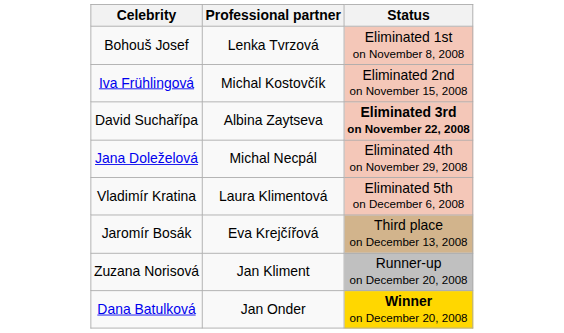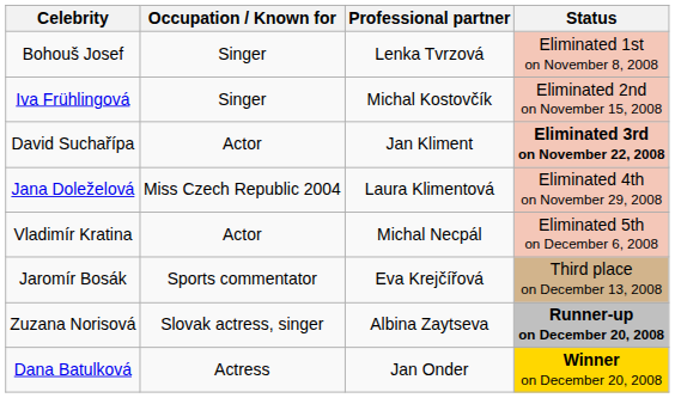 <table class="wikitable" style="margin: auto; text-align: center;">
 <tr>
 <th>Celebrity</th>
+<th>Occupation / Known for</th>
 <th>Professional partner</th>
 <th>Status</th>
 </tr>
 <tr>
 <td>Bohouš Josef</td>
+<td>Singer</td>
 <td>Lenka Tvrzová</td>
 <td bgcolor="#F4C7B8">Eliminated 1st<br><small>on November 8, 2008</small></td>
 </tr>
 <tr>
 <td><a href='#'>Iva Frühlingová</a></td>
+<td>Singer</td>
 <td>Michal Kostovčík</td>
 <td bgcolor="#F4C7B8">Eliminated 2nd<br><small>on November 15, 2008</small></td>
 </tr>
 <tr>
 <td>David Suchařípa</td>
-<td>Albina Zaytseva</td>
+<td>Actor</td>
+<td>Jan Kliment</td>
 <td bgcolor="#F4C7B8"><strong>Eliminated 3rd<br><small>on November 22, 2008</small></strong></td>
 </tr>
 <tr>
 <td><a href='#'>Jana Doleželová</a></td>
-<td>Michal Necpál</td>
+<td>Miss Czech Republic 2004</td>
+<td>Laura Klimentová</td>
 <td bgcolor="#F4C7B8">Eliminated 4th<br><small>on November 29, 2008</small></td>
 </tr>
 <tr>
 <td>Vladimír Kratina</td>
-<td>Laura Klimentová</td>
+<td>Actor</td>
+<td>Michal Necpál</td>
 <td bgcolor="#F4C7B8">Eliminated 5th<br><small>on December 6, 2008</small></td>
 </tr>
 <tr>
 <td>Jaromír Bosák</td>
+<td>Sports commentator</td>
 <td>Eva Krejčířová</td>
 <td bgcolor="tan">Third place<br><small>on December 13, 2008</small></td>
 </tr>
 <tr>
 <td>Zuzana Norisová</td>
-<td>Jan Kliment</td>
-<td bgcolor="silver">Runner-up<br><small>on December 20, 2008</small></td>
+<td>Slovak actress, singer</td>
+<td>Albina Zaytseva</td>
+<td bgcolor="silver"><strong>Runner-up<br><small>on December 20, 2008</small></strong></td>
 </tr>
 <tr>
 <td><a href='#'>Dana Batulková</a></td>
+<td>Actress</td>
 <td>Jan Onder</td>
 <td bgcolor="gold"><strong>Winner</strong><br><small> on December 20, 2008 </small></td>
 </tr>
 </table>
